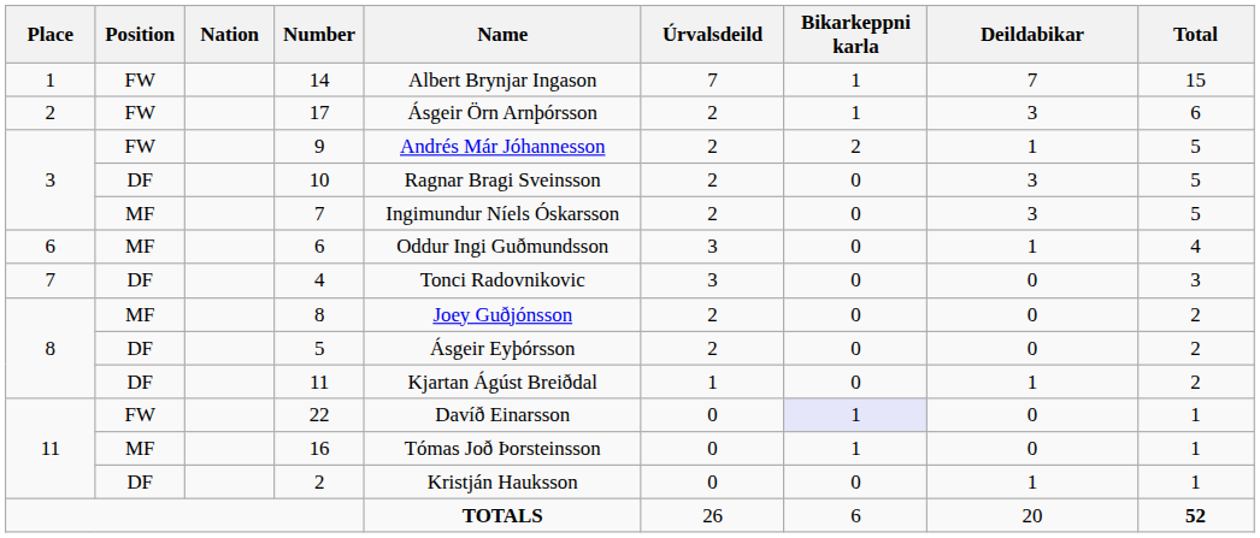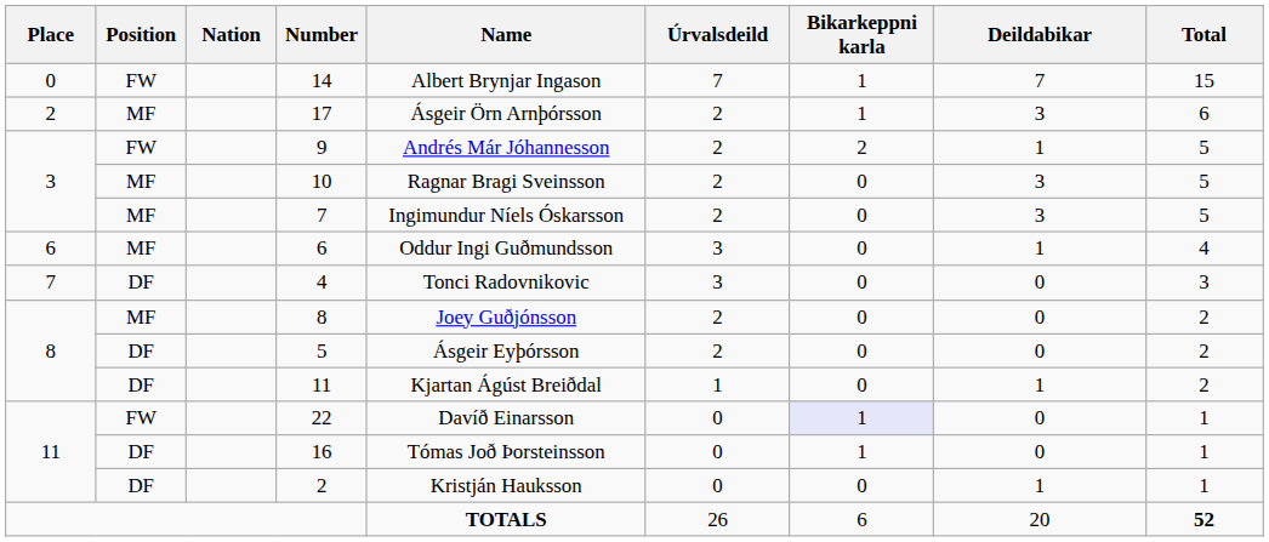 <table class="wikitable" style="font-size: 95%; text-align: center;">
 <tr>
 <th width=60>Place</th>
 <th width=60>Position</th>
 <th width=60>Nation</th>
 <th width=60>Number</th>
 <th width=200>Name</th>
 <th width=100>Úrvalsdeild</th>
 <th width=100>Bikarkeppni karla</th>
 <th width=150>Deildabikar</th>
 <th width=80><strong>Total</strong></th>
 </tr>
 <tr>
-<td>1</td>
+<td>0</td>
 <td>FW</td>
 <td></td>
 <td>14</td>
 <td>Albert Brynjar Ingason</td>
 <td>7</td>
 <td>1</td>
 <td>7</td>
 <td>15</td>
 </tr>
 <tr>
 <td>2</td>
-<td>FW</td>
+<td>MF</td>
 <td></td>
 <td>17</td>
 <td>Ásgeir Örn Arnþórsson</td>
 <td>2</td>
 <td>1</td>
 <td>3</td>
 <td>6</td>
 </tr>
 <tr>
 <td rowspan="3">3</td>
 <td>FW</td>
 <td></td>
 <td>9</td>
 <td><a href='#'>Andrés Már Jóhannesson</a></td>
 <td>2</td>
 <td>2</td>
 <td>1</td>
 <td>5</td>
 </tr>
 <tr>
-<td>DF</td>
+<td>MF</td>
 <td></td>
 <td>10</td>
 <td>Ragnar Bragi Sveinsson</td>
 <td>2</td>
 <td>0</td>
 <td>3</td>
 <td>5</td>
 </tr>
 <tr>
 <td>MF</td>
 <td></td>
 <td>7</td>
 <td>Ingimundur Níels Óskarsson</td>
 <td>2</td>
 <td>0</td>
 <td>3</td>
 <td>5</td>
 </tr>
 <tr>
 <td>6</td>
 <td>MF</td>
 <td></td>
 <td>6</td>
 <td>Oddur Ingi Guðmundsson</td>
 <td>3</td>
 <td>0</td>
 <td>1</td>
 <td>4</td>
 </tr>
 <tr>
 <td>7</td>
 <td>DF</td>
 <td></td>
 <td>4</td>
 <td>Tonci Radovnikovic</td>
 <td>3</td>
 <td>0</td>
 <td>0</td>
 <td>3</td>
 </tr>
 <tr>
 <td rowspan="3">8</td>
 <td>MF</td>
 <td></td>
 <td>8</td>
 <td><a href='#'>Joey Guðjónsson</a></td>
 <td>2</td>
 <td>0</td>
 <td>0</td>
 <td>2</td>
 </tr>
 <tr>
 <td>DF</td>
 <td></td>
 <td>5</td>
 <td>Ásgeir Eyþórsson</td>
 <td>2</td>
 <td>0</td>
 <td>0</td>
 <td>2</td>
 </tr>
 <tr>
 <td>DF</td>
 <td></td>
 <td>11</td>
 <td>Kjartan Ágúst Breiðdal</td>
 <td>1</td>
 <td>0</td>
 <td>1</td>
 <td>2</td>
 </tr>
 <tr>
 <td rowspan="3">11</td>
 <td>FW</td>
 <td></td>
 <td>22</td>
 <td>Davíð Einarsson</td>
 <td>0</td>
 <td style="background: lavender;">1</td>
 <td>0</td>
 <td>1</td>
 </tr>
 <tr>
-<td>MF</td>
+<td>DF</td>
 <td></td>
 <td>16</td>
 <td>Tómas Joð Þorsteinsson</td>
 <td>0</td>
 <td>1</td>
 <td>0</td>
 <td>1</td>
 </tr>
 <tr>
 <td>DF</td>
 <td></td>
 <td>2</td>
 <td>Kristján Hauksson</td>
 <td>0</td>
 <td>0</td>
 <td>1</td>
 <td>1</td>
 </tr>
 <tr>
 <td colspan="4"></td>
 <td><strong>TOTALS</strong></td>
 <td>26</td>
 <td>6</td>
 <td>20</td>
 <td><strong>52</strong></td>
 </tr>
 </table>
